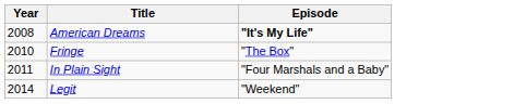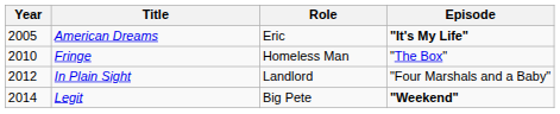 <table class="wikitable sortable">
 <tr>
 <th style="width:50px;">Year</th>
 <th style="width:250px;">Title</th>
+<th style="width:150px;">Role</th>
 <th class="unsortable">Episode</th>
 </tr>
 <tr>
-<td>2008</td>
+<td>2005</td>
 <td><em><a href='#'>American Dreams</a></em></td>
+<td>Eric</td>
 <td><strong>"It's My Life"</strong></td>
 </tr>
 <tr>
 <td>2010</td>
 <td><em><a href='#'>Fringe</a></em></td>
+<td>Homeless Man</td>
 <td>"<a href='#'>The Box</a>"</td>
 </tr>
 <tr>
-<td>2011</td>
+<td>2012</td>
 <td><em><a href='#'>In Plain Sight</a></em></td>
+<td>Landlord</td>
 <td>"Four Marshals and a Baby"</td>
 </tr>
 <tr>
 <td>2014</td>
 <td><em><a href='#'>Legit</a></em></td>
-<td>"Weekend"</td>
+<td>Big Pete</td>
+<td><strong>"Weekend"</strong></td>
 </tr>
 </table>
